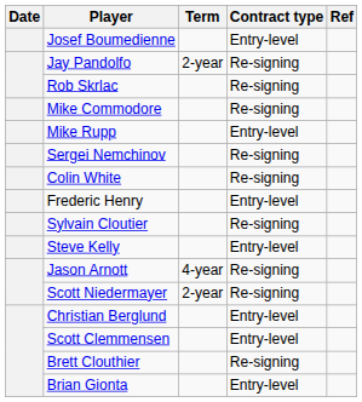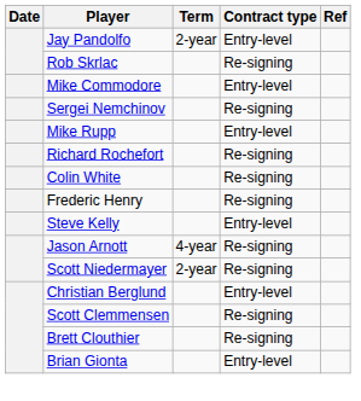 <table class="wikitable plainrowheaders">
 <tr style="background:#ddd; text-align:center;">
 <th>Date</th>
 <th>Player</th>
 <th>Term</th>
 <th>Contract type</th>
 <th>Ref</th>
 </tr>
 <tr>
-<th scope="row"></th>
-<td><a href='#'>Josef Boumedienne</a></td>
-<td></td>
-<td>Entry-level</td>
-<td></td>
-</tr>
-<tr>
 <th scope="row" rowspan=2></th>
 <td><a href='#'>Jay Pandolfo</a></td>
 <td>2-year</td>
-<td>Re-signing</td>
+<td>Entry-level</td>
 <td></td>
 </tr>
 <tr>
 <td><a href='#'>Rob Skrlac</a></td>
 <td></td>
 <td>Re-signing</td>
 <td></td>
 </tr>
 <tr>
 <th scope="row"></th>
 <td><a href='#'>Mike Commodore</a></td>
+<td></td>
+<td>Entry-level</td>
+<td></td>
+</tr>
+<tr>
+<th scope="row"></th>
+<td><a href='#'>Sergei Nemchinov</a></td>
 <td></td>
 <td>Re-signing</td>
 <td></td>
 </tr>
 <tr>
 <th scope="row"></th>
 <td><a href='#'>Mike Rupp</a></td>
 <td></td>
 <td>Entry-level</td>
 <td></td>
 </tr>
 <tr>
 <th scope="row"></th>
-<td><a href='#'>Sergei Nemchinov</a></td>
+<td><a href='#'>Richard Rochefort</a></td>
 <td></td>
 <td>Re-signing</td>
 <td></td>
 </tr>
 <tr>
 <th scope="row"></th>
 <td><a href='#'>Colin White</a></td>
 <td></td>
 <td>Re-signing</td>
 <td></td>
 </tr>
 <tr>
 <th scope="row"></th>
 <td>Frederic Henry</td>
-<td></td>
-<td>Entry-level</td>
-<td></td>
-</tr>
-<tr>
-<th scope="row"></th>
-<td><a href='#'>Sylvain Cloutier</a></td>
 <td></td>
 <td>Re-signing</td>
 <td></td>
 </tr>
 <tr>
 <th scope="row"></th>
 <td><a href='#'>Steve Kelly</a></td>
 <td></td>
 <td>Entry-level</td>
 <td></td>
 </tr>
 <tr>
 <th scope="row" rowspan=2></th>
 <td><a href='#'>Jason Arnott</a></td>
 <td>4-year</td>
 <td>Re-signing</td>
 <td></td>
 </tr>
 <tr>
 <td><a href='#'>Scott Niedermayer</a></td>
 <td>2-year</td>
 <td>Re-signing</td>
 <td></td>
 </tr>
 <tr>
 <th scope="row" rowspan=4></th>
 <td><a href='#'>Christian Berglund</a></td>
 <td></td>
 <td>Entry-level</td>
 <td></td>
 </tr>
 <tr>
 <td><a href='#'>Scott Clemmensen</a></td>
 <td></td>
-<td>Entry-level</td>
+<td>Re-signing</td>
 <td></td>
 </tr>
 <tr>
 <td><a href='#'>Brett Clouthier</a></td>
 <td></td>
 <td>Re-signing</td>
 <td></td>
 </tr>
 <tr>
 <td><a href='#'>Brian Gionta</a></td>
 <td></td>
 <td>Entry-level</td>
 <td></td>
 </tr>
 </table>
